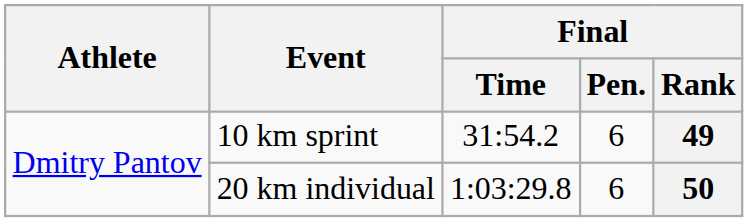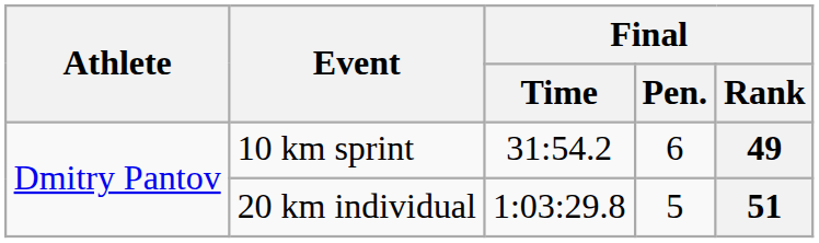 <table class="wikitable" style="font-size:90%">
 <tr>
 <th rowspan="2">Athlete</th>
 <th rowspan="2">Event</th>
 <th colspan="3">Final</th>
 </tr>
 <tr>
 <th>Time</th>
 <th>Pen.</th>
 <th>Rank</th>
 </tr>
 <tr>
 <td rowspan=2><a href='#'>Dmitry Pantov</a></td>
 <td>10 km sprint</td>
 <td align="center">31:54.2</td>
 <td align="center">6</td>
 <th align="center">49</th>
 </tr>
 <tr>
 <td>20 km individual</td>
 <td align="center">1:03:29.8</td>
-<td align="center">6</td>
-<th align="center">50</th>
+<td align="center">5</td>
+<th align="center">51</th>
 </tr>
 </table>
